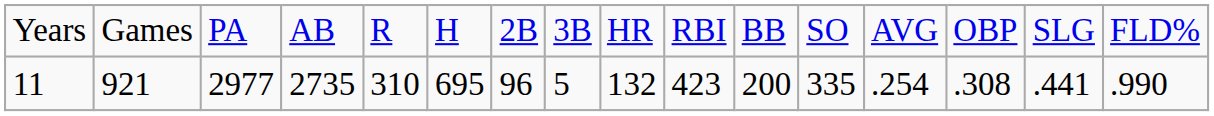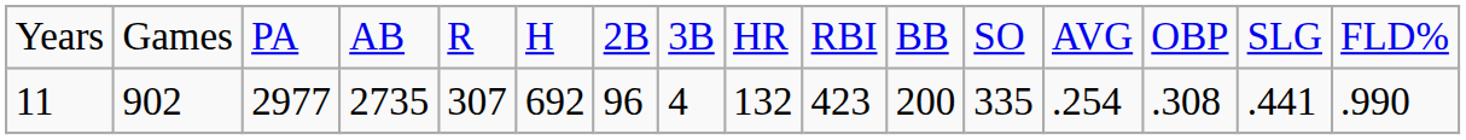 <table class="wikitable">
 <tr>
 <td>Years</td>
 <td>Games</td>
 <td><a href='#'>PA</a></td>
 <td><a href='#'>AB</a></td>
 <td><a href='#'>R</a></td>
 <td><a href='#'>H</a></td>
 <td><a href='#'>2B</a></td>
 <td><a href='#'>3B</a></td>
 <td><a href='#'>HR</a></td>
 <td><a href='#'>RBI</a></td>
 <td><a href='#'>BB</a></td>
 <td><a href='#'>SO</a></td>
 <td><a href='#'>AVG</a></td>
 <td><a href='#'>OBP</a></td>
 <td><a href='#'>SLG</a></td>
 <td><a href='#'>FLD%</a></td>
 </tr>
 <tr>
 <td>11</td>
-<td>921</td>
+<td>902</td>
 <td>2977</td>
 <td>2735</td>
-<td>310</td>
-<td>695</td>
+<td>307</td>
+<td>692</td>
 <td>96</td>
-<td>5</td>
+<td>4</td>
 <td>132</td>
 <td>423</td>
 <td>200</td>
 <td>335</td>
 <td>.254</td>
 <td>.308</td>
 <td>.441</td>
 <td>.990</td>
 </tr>
 </table>
